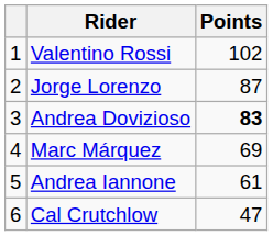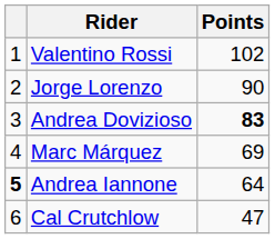 <table class="wikitable" style="font-size: 95%;">
 <tr>
 <th></th>
 <th>Rider</th>
 <th>Points</th>
 </tr>
 <tr>
 <td align=center>1</td>
 <td> <a href='#'>Valentino Rossi</a></td>
 <td align=right>102</td>
 </tr>
 <tr>
 <td align=center>2</td>
 <td> <a href='#'>Jorge Lorenzo</a></td>
-<td align=right>87</td>
+<td align=right>90</td>
 </tr>
 <tr>
 <td align=center>3</td>
 <td> <a href='#'>Andrea Dovizioso</a></td>
 <td align=right><strong>83</strong></td>
 </tr>
 <tr>
 <td align=center>4</td>
 <td> <a href='#'>Marc Márquez</a></td>
 <td align=right>69</td>
 </tr>
 <tr>
-<td align=center>5</td>
+<td align=center><strong>5</strong></td>
 <td> <a href='#'>Andrea Iannone</a></td>
-<td align=right>61</td>
+<td align=right>64</td>
 </tr>
 <tr>
 <td align=center>6</td>
 <td> <a href='#'>Cal Crutchlow</a></td>
 <td align=right>47</td>
 </tr>
 </table>
